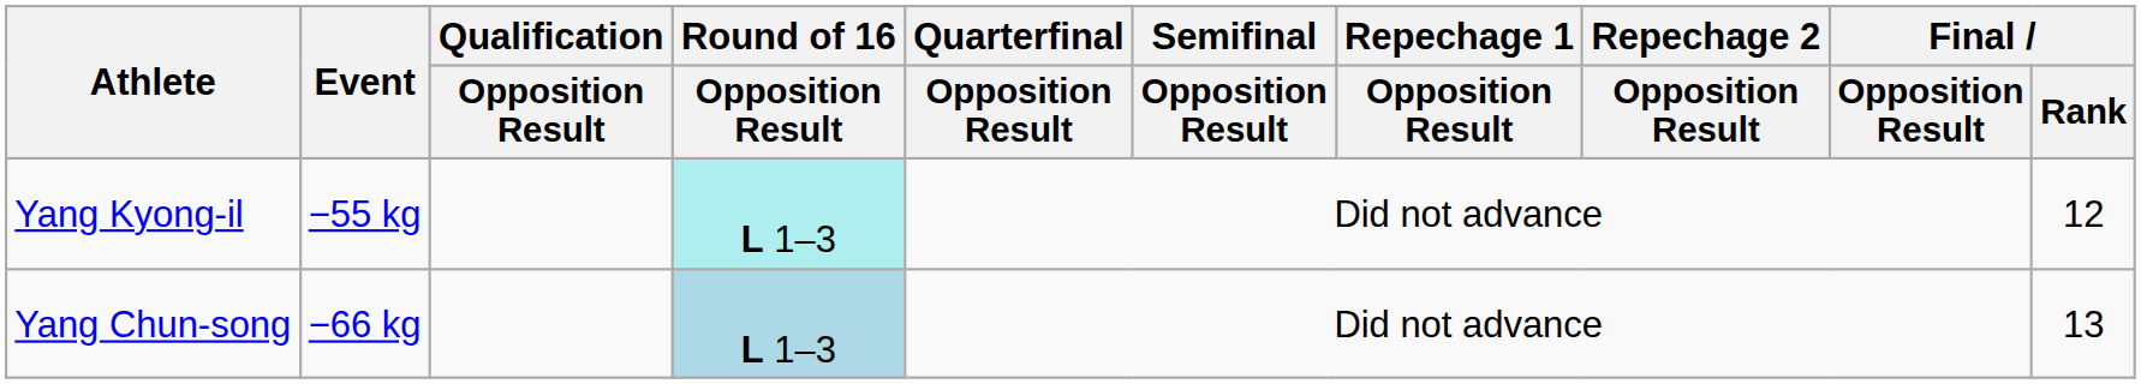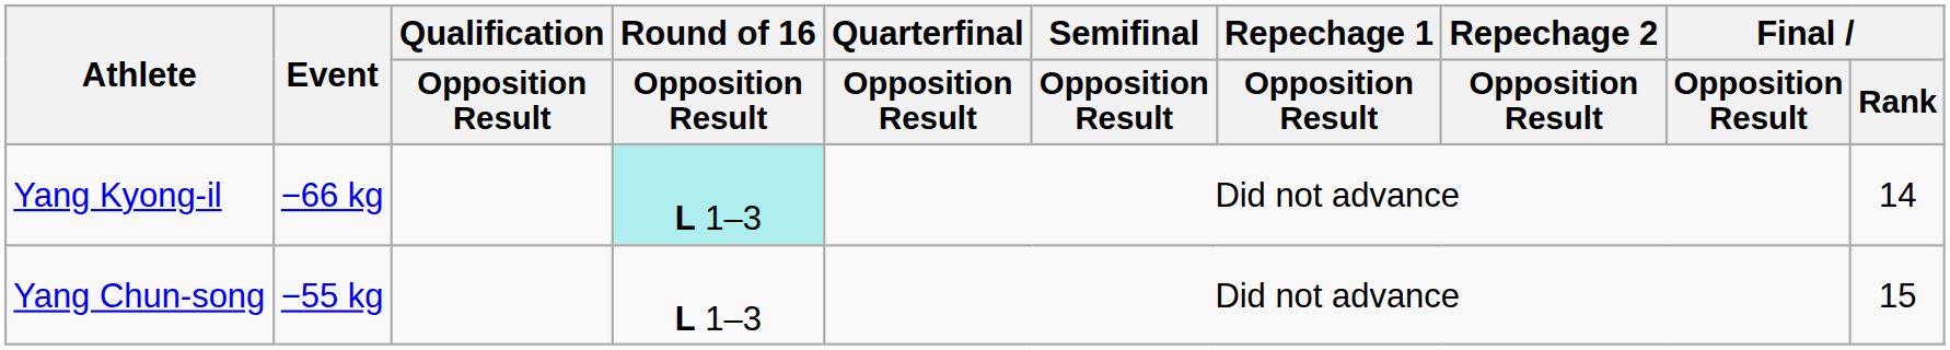 <table class="wikitable" style="font-size:90%">
 <tr>
 <th rowspan="2">Athlete</th>
 <th rowspan="2">Event</th>
 <th>Qualification</th>
 <th>Round of 16</th>
 <th>Quarterfinal</th>
 <th>Semifinal</th>
 <th>Repechage 1</th>
 <th>Repechage 2</th>
 <th colspan=2>Final / </th>
 </tr>
 <tr style="font-size: 95%">
 <th>Opposition<br>Result</th>
 <th>Opposition<br>Result</th>
 <th>Opposition<br>Result</th>
 <th>Opposition<br>Result</th>
 <th>Opposition<br>Result</th>
 <th>Opposition<br>Result</th>
 <th>Opposition<br>Result</th>
 <th>Rank</th>
 </tr>
 <tr align=center>
 <td align=left><a href='#'>Yang Kyong-il</a></td>
-<td align=left><a href='#'>−55 kg</a></td>
+<td align=left><a href='#'>−66 kg</a></td>
 <td></td>
 <td style="background: paleturquoise;"><br><strong>L</strong> 1–3 <sup></sup></td>
 <td colspan=5>Did not advance</td>
-<td>12</td>
+<td>14</td>
 </tr>
 <tr align=center>
 <td align=left><a href='#'>Yang Chun-song</a></td>
-<td align=left><a href='#'>−66 kg</a></td>
+<td align=left><a href='#'>−55 kg</a></td>
 <td></td>
-<td style="background: lightblue;"><br><strong>L</strong> 1–3 <sup></sup></td>
+<td><br><strong>L</strong> 1–3 <sup></sup></td>
 <td colspan=5>Did not advance</td>
-<td>13</td>
+<td>15</td>
 </tr>
 </table>
